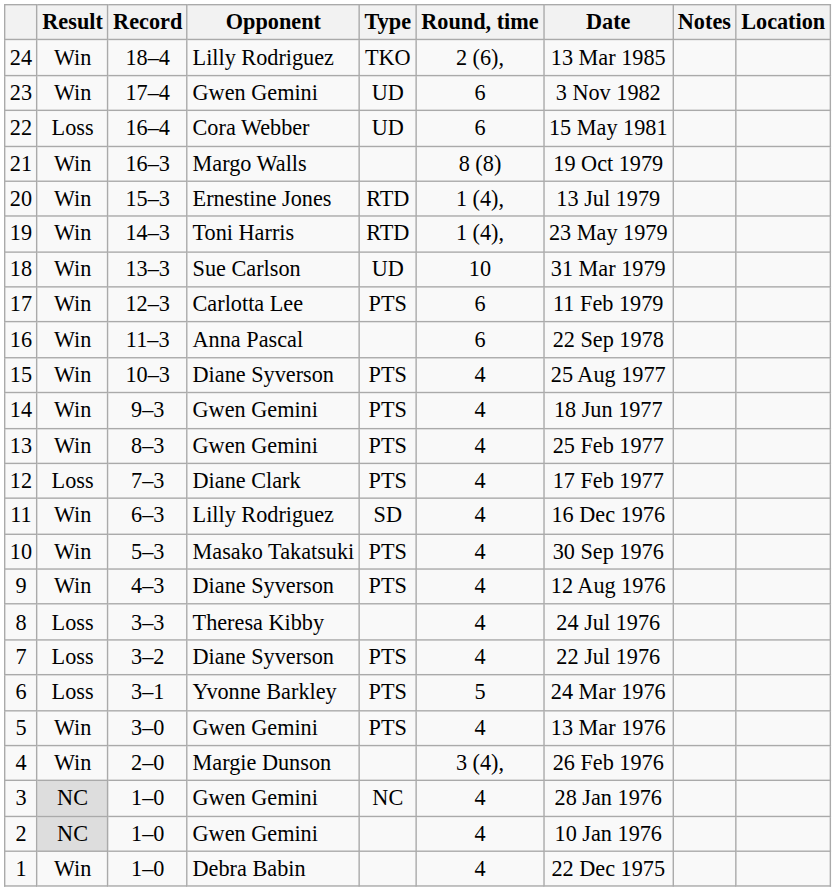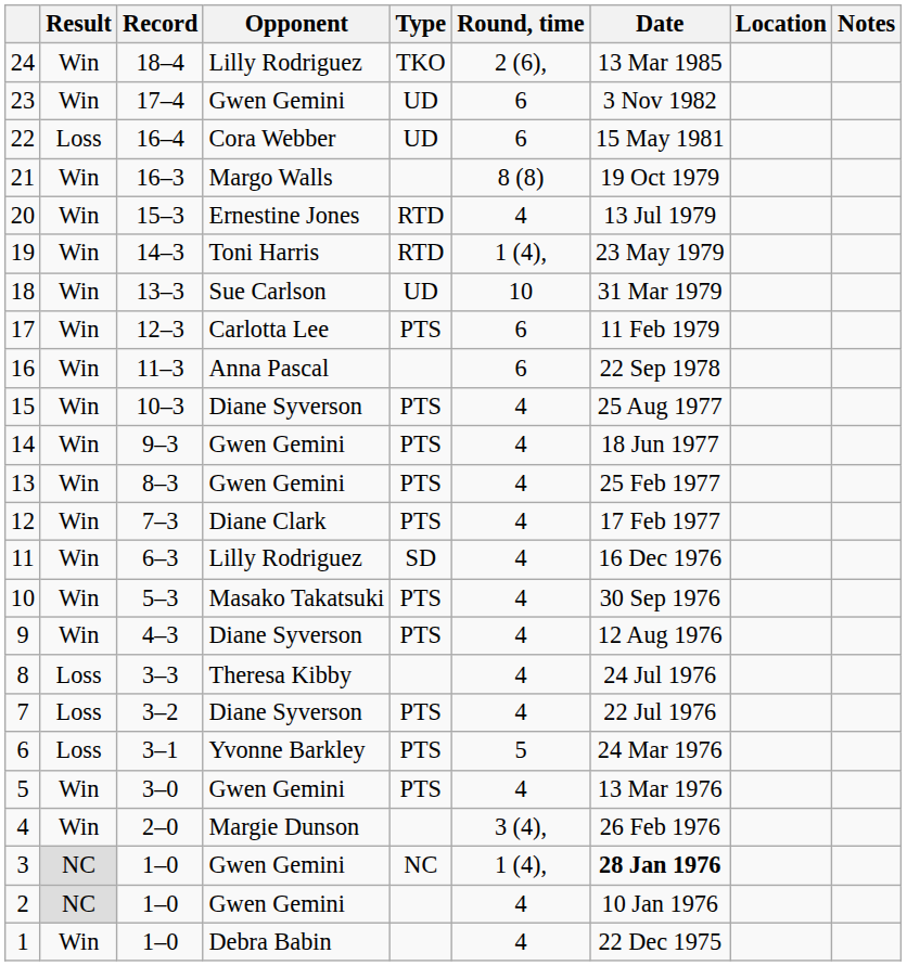 <table class="wikitable" style="text-align:center">
 <tr>
 <th></th>
 <th>Result</th>
 <th>Record</th>
 <th>Opponent</th>
 <th>Type</th>
 <th>Round, time</th>
 <th>Date</th>
+<th>Location</th>
 <th>Notes</th>
-<th>Location</th>
 </tr>
 <tr>
 <td>24</td>
 <td>Win</td>
 <td>18–4 </td>
 <td style="text-align:left;">Lilly Rodriguez</td>
 <td>TKO</td>
 <td>2 (6), </td>
 <td>13 Mar 1985</td>
 <td align="left"></td>
 <td align="left"></td>
 </tr>
 <tr>
 <td>23</td>
 <td>Win</td>
 <td>17–4 </td>
 <td align="left">Gwen Gemini</td>
 <td>UD</td>
 <td>6</td>
 <td>3 Nov 1982</td>
 <td align="left"></td>
 <td align="left"></td>
 </tr>
 <tr>
 <td>22</td>
 <td>Loss</td>
 <td>16–4 </td>
 <td align="left">Cora Webber</td>
 <td>UD</td>
 <td>6</td>
 <td>15 May 1981</td>
 <td align="left"></td>
 <td align="left"></td>
 </tr>
 <tr>
 <td>21</td>
 <td>Win</td>
 <td>16–3 </td>
 <td align="left">Margo Walls</td>
 <td></td>
 <td>8 (8)</td>
 <td>19 Oct 1979</td>
+<td style="text-align:left;"></td>
 <td align="left"></td>
-<td style="text-align:left;"></td>
 </tr>
 <tr>
 <td>20</td>
 <td>Win</td>
 <td>15–3 </td>
 <td style="text-align:left;">Ernestine Jones</td>
 <td>RTD</td>
-<td>1 (4), </td>
+<td>4</td>
 <td>13 Jul 1979</td>
+<td style="text-align:left;"></td>
 <td></td>
-<td style="text-align:left;"></td>
 </tr>
 <tr>
 <td>19</td>
 <td>Win</td>
 <td>14–3 </td>
 <td style="text-align:left;">Toni Harris</td>
 <td>RTD</td>
 <td>1 (4), </td>
 <td>23 May 1979</td>
+<td style="text-align:left;"></td>
 <td></td>
-<td style="text-align:left;"></td>
 </tr>
 <tr>
 <td>18</td>
 <td>Win</td>
 <td>13–3 </td>
 <td style="text-align:left;">Sue Carlson</td>
 <td>UD</td>
 <td>10</td>
 <td>31 Mar 1979</td>
 <td style="text-align:left;"></td>
 <td style="text-align:left;"></td>
 </tr>
 <tr>
 <td>17</td>
 <td>Win</td>
 <td>12–3 </td>
 <td style="text-align:left;">Carlotta Lee</td>
 <td>PTS</td>
 <td>6</td>
 <td>11 Feb 1979</td>
 <td style="text-align:left;"></td>
 <td style="text-align:left;"></td>
 </tr>
 <tr>
 <td>16</td>
 <td>Win</td>
 <td>11–3 </td>
 <td style="text-align:left;">Anna Pascal</td>
 <td></td>
 <td>6</td>
 <td>22 Sep 1978</td>
 <td style="text-align:left;"></td>
 <td style="text-align:left;"></td>
 </tr>
 <tr>
 <td>15</td>
 <td>Win</td>
 <td>10–3 </td>
 <td style="text-align:left;">Diane Syverson</td>
 <td>PTS</td>
 <td>4</td>
 <td>25 Aug 1977</td>
 <td style="text-align:left;"></td>
 <td style="text-align:left;"></td>
 </tr>
 <tr>
 <td>14</td>
 <td>Win</td>
 <td>9–3 </td>
 <td style="text-align:left;">Gwen Gemini</td>
 <td>PTS</td>
 <td>4</td>
 <td>18 Jun 1977</td>
 <td style="text-align:left;"></td>
 <td style="text-align:left;"></td>
 </tr>
 <tr>
 <td>13</td>
 <td>Win</td>
 <td>8–3 </td>
 <td style="text-align:left;">Gwen Gemini</td>
 <td>PTS</td>
 <td>4</td>
 <td>25 Feb 1977</td>
 <td style="text-align:left;"></td>
 <td style="text-align:left;"></td>
 </tr>
 <tr>
 <td>12</td>
-<td>Loss</td>
+<td>Win</td>
 <td>7–3 </td>
 <td align="left">Diane Clark</td>
 <td>PTS</td>
 <td>4</td>
 <td>17 Feb 1977</td>
+<td style="text-align:left;"></td>
 <td></td>
-<td style="text-align:left;"></td>
 </tr>
 <tr>
 <td>11</td>
 <td>Win</td>
 <td>6–3 </td>
 <td style="text-align:left;">Lilly Rodriguez</td>
 <td>SD</td>
 <td>4</td>
 <td>16 Dec 1976</td>
 <td style="text-align:left;"></td>
 <td style="text-align:left;"></td>
 </tr>
 <tr>
 <td>10</td>
 <td>Win</td>
 <td>5–3 </td>
 <td style="text-align:left;">Masako Takatsuki</td>
 <td>PTS</td>
 <td>4</td>
 <td>30 Sep 1976</td>
 <td style="text-align:left;"></td>
 <td style="text-align:left;"></td>
 </tr>
 <tr>
 <td>9</td>
 <td>Win</td>
 <td>4–3 </td>
 <td style="text-align:left;">Diane Syverson</td>
 <td>PTS</td>
 <td>4</td>
 <td>12 Aug 1976</td>
+<td style="text-align:left;"></td>
 <td></td>
-<td style="text-align:left;"></td>
 </tr>
 <tr>
 <td>8</td>
 <td>Loss</td>
 <td>3–3 </td>
 <td style="text-align:left;">Theresa Kibby</td>
 <td></td>
 <td>4</td>
 <td>24 Jul 1976</td>
+<td style="text-align:left;"></td>
 <td></td>
-<td style="text-align:left;"></td>
 </tr>
 <tr>
 <td>7</td>
 <td>Loss</td>
 <td>3–2 </td>
 <td style="text-align:left;">Diane Syverson</td>
 <td>PTS</td>
 <td>4</td>
 <td>22 Jul 1976</td>
+<td style="text-align:left;"></td>
 <td></td>
-<td style="text-align:left;"></td>
 </tr>
 <tr>
 <td>6</td>
 <td>Loss</td>
 <td>3–1 </td>
 <td style="text-align:left;">Yvonne Barkley</td>
 <td>PTS</td>
 <td>5</td>
 <td>24 Mar 1976</td>
 <td style="text-align:left;"></td>
 <td style="text-align:left;"></td>
 </tr>
 <tr>
 <td>5</td>
 <td>Win</td>
 <td>3–0 </td>
 <td style="text-align:left;">Gwen Gemini</td>
 <td>PTS</td>
 <td>4</td>
 <td>13 Mar 1976</td>
 <td style="text-align:left;"></td>
 <td style="text-align:left;"></td>
 </tr>
 <tr>
 <td>4</td>
 <td>Win</td>
 <td>2–0 </td>
 <td style="text-align:left;">Margie Dunson</td>
 <td></td>
 <td>3 (4), </td>
 <td>26 Feb 1976</td>
+<td style="text-align:left;"></td>
 <td></td>
-<td style="text-align:left;"></td>
 </tr>
 <tr>
 <td>3</td>
 <td style="background:#DDD">NC</td>
 <td>1–0 </td>
 <td style="text-align:left;">Gwen Gemini</td>
 <td>NC</td>
-<td>4</td>
-<td>28 Jan 1976</td>
+<td>1 (4), </td>
+<td><strong>28 Jan 1976</strong></td>
+<td style="text-align:left;"></td>
 <td></td>
-<td style="text-align:left;"></td>
 </tr>
 <tr>
 <td>2</td>
 <td style="background:#DDD">NC</td>
 <td>1–0 </td>
 <td style="text-align:left;">Gwen Gemini</td>
 <td></td>
 <td>4</td>
 <td>10 Jan 1976</td>
 <td style="text-align:left;"></td>
 <td style="text-align:left;"></td>
 </tr>
 <tr>
 <td>1</td>
 <td>Win</td>
 <td>1–0</td>
 <td style="text-align:left;">Debra Babin</td>
 <td></td>
 <td>4</td>
 <td>22 Dec 1975</td>
+<td style="text-align:left;"></td>
 <td></td>
-<td style="text-align:left;"></td>
 </tr>
 </table>
